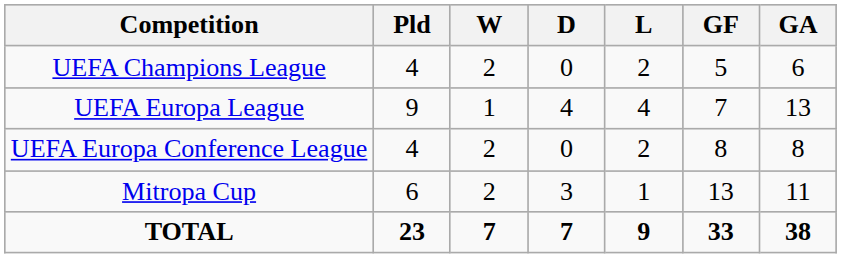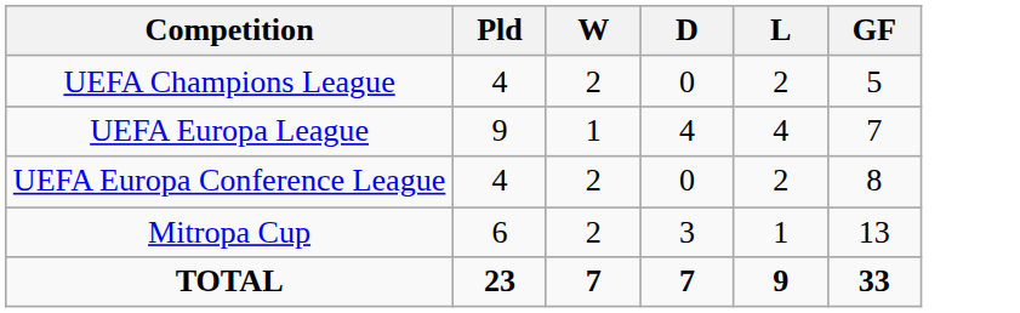 <table class="wikitable" style="text-align:center;">
 <tr>
 <th>Competition</th>
 <th width=40>Pld</th>
 <th width=40>W</th>
 <th width=40>D</th>
 <th width=40>L</th>
 <th width=40>GF</th>
-<th width=40>GA</th>
 </tr>
 <tr>
 <td><a href='#'>UEFA Champions League</a></td>
 <td>4</td>
 <td>2</td>
 <td>0</td>
 <td>2</td>
 <td>5</td>
-<td>6</td>
 </tr>
 <tr>
 <td><a href='#'>UEFA Europa League</a></td>
 <td>9</td>
 <td>1</td>
 <td>4</td>
 <td>4</td>
 <td>7</td>
-<td>13</td>
 </tr>
 <tr>
 <td><a href='#'>UEFA Europa Conference League</a></td>
 <td>4</td>
 <td>2</td>
 <td>0</td>
 <td>2</td>
-<td>8</td>
 <td>8</td>
 </tr>
 <tr>
 <td><a href='#'>Mitropa Cup</a></td>
 <td>6</td>
 <td>2</td>
 <td>3</td>
 <td>1</td>
 <td>13</td>
-<td>11</td>
 </tr>
 <tr>
 <td><strong>TOTAL</strong></td>
 <td><strong>23</strong></td>
 <td><strong>7</strong></td>
 <td><strong>7</strong></td>
 <td><strong>9</strong></td>
 <td><strong>33</strong></td>
-<td><strong>38</strong></td>
 </tr>
 </table>
